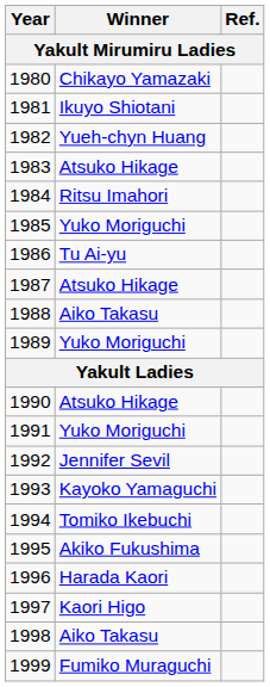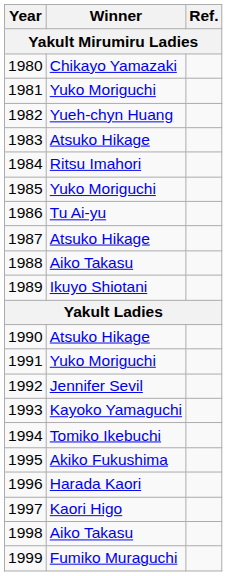 <table class="wikitable">
 <tr>
 <th>Year</th>
 <th>Winner</th>
 <th>Ref.</th>
 </tr>
 <tr>
 <th colspan=3>Yakult Mirumiru Ladies</th>
 </tr>
 <tr>
 <td>1980</td>
 <td> <a href='#'>Chikayo Yamazaki</a></td>
 <td></td>
 </tr>
 <tr>
 <td>1981</td>
-<td> <a href='#'>Ikuyo Shiotani</a></td>
+<td> <a href='#'>Yuko Moriguchi</a></td>
 <td></td>
 </tr>
 <tr>
 <td>1982</td>
 <td> <a href='#'>Yueh-chyn Huang</a></td>
 <td></td>
 </tr>
 <tr>
 <td>1983</td>
 <td> <a href='#'>Atsuko Hikage</a></td>
 <td></td>
 </tr>
 <tr>
 <td>1984</td>
 <td> <a href='#'>Ritsu Imahori</a></td>
 <td></td>
 </tr>
 <tr>
 <td>1985</td>
 <td> <a href='#'>Yuko Moriguchi</a></td>
 <td></td>
 </tr>
 <tr>
 <td>1986</td>
 <td> <a href='#'>Tu Ai-yu</a></td>
 <td></td>
 </tr>
 <tr>
 <td>1987</td>
 <td> <a href='#'>Atsuko Hikage</a></td>
 <td></td>
 </tr>
 <tr>
 <td>1988</td>
 <td> <a href='#'>Aiko Takasu</a></td>
 <td></td>
 </tr>
 <tr>
 <td>1989</td>
-<td> <a href='#'>Yuko Moriguchi</a></td>
+<td> <a href='#'>Ikuyo Shiotani</a></td>
 <td></td>
 </tr>
 <tr>
 <th colspan=3>Yakult Ladies</th>
 </tr>
 <tr>
 <td>1990</td>
 <td> <a href='#'>Atsuko Hikage</a></td>
 <td></td>
 </tr>
 <tr>
 <td>1991</td>
 <td> <a href='#'>Yuko Moriguchi</a></td>
 <td></td>
 </tr>
 <tr>
 <td>1992</td>
 <td> <a href='#'>Jennifer Sevil</a></td>
 <td></td>
 </tr>
 <tr>
 <td>1993</td>
 <td> <a href='#'>Kayoko Yamaguchi</a></td>
 <td></td>
 </tr>
 <tr>
 <td>1994</td>
 <td> <a href='#'>Tomiko Ikebuchi</a></td>
 <td></td>
 </tr>
 <tr>
 <td>1995</td>
 <td> <a href='#'>Akiko Fukushima</a></td>
 <td></td>
 </tr>
 <tr>
 <td>1996</td>
 <td> <a href='#'>Harada Kaori</a></td>
 <td></td>
 </tr>
 <tr>
 <td>1997</td>
 <td> <a href='#'>Kaori Higo</a></td>
 <td></td>
 </tr>
 <tr>
 <td>1998</td>
 <td> <a href='#'>Aiko Takasu</a></td>
 <td></td>
 </tr>
 <tr>
 <td>1999</td>
 <td> <a href='#'>Fumiko Muraguchi</a></td>
 <td></td>
 </tr>
 </table>
